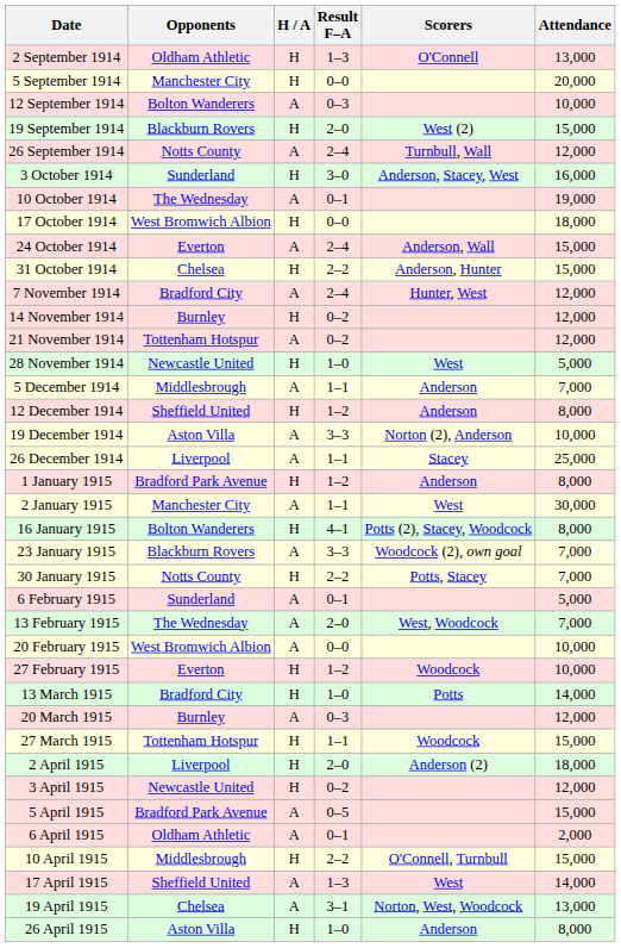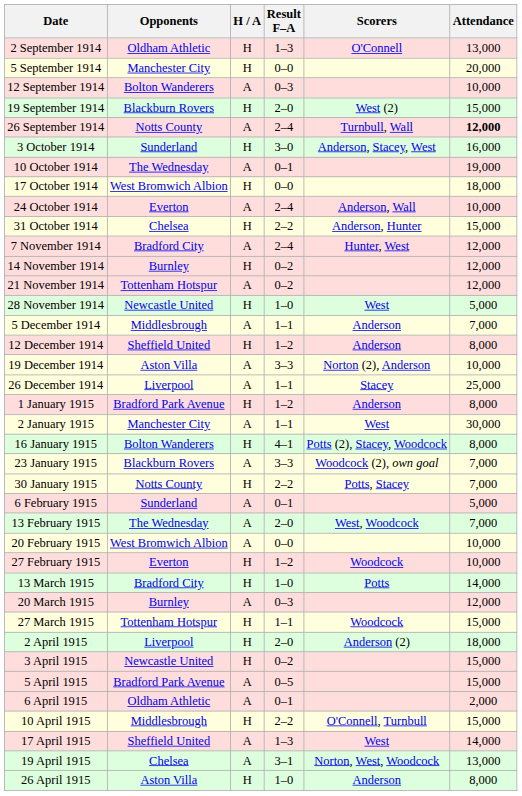 <table class="wikitable" style="text-align:center">
 <tr>
 <th>Date</th>
 <th>Opponents</th>
 <th>H / A</th>
 <th>Result<br>F–A</th>
 <th>Scorers</th>
 <th>Attendance</th>
 </tr>
 <tr bgcolor="#ffdddd">
 <td>2 September 1914</td>
 <td><a href='#'>Oldham Athletic</a></td>
 <td>H</td>
 <td>1–3</td>
 <td><a href='#'>O'Connell</a></td>
 <td>13,000</td>
 </tr>
 <tr bgcolor="#ffffdd">
 <td>5 September 1914</td>
 <td><a href='#'>Manchester City</a></td>
 <td>H</td>
 <td>0–0</td>
 <td></td>
 <td>20,000</td>
 </tr>
 <tr bgcolor="#ffdddd">
 <td>12 September 1914</td>
 <td><a href='#'>Bolton Wanderers</a></td>
 <td>A</td>
 <td>0–3</td>
 <td></td>
 <td>10,000</td>
 </tr>
 <tr bgcolor="#ddffdd">
 <td>19 September 1914</td>
 <td><a href='#'>Blackburn Rovers</a></td>
 <td>H</td>
 <td>2–0</td>
 <td><a href='#'>West</a> (2)</td>
 <td>15,000</td>
 </tr>
 <tr bgcolor="#ffdddd">
 <td>26 September 1914</td>
 <td><a href='#'>Notts County</a></td>
 <td>A</td>
 <td>2–4</td>
 <td><a href='#'>Turnbull</a>, <a href='#'>Wall</a></td>
-<td>12,000</td>
+<td><strong>12,000</strong></td>
 </tr>
 <tr bgcolor="#ddffdd">
 <td>3 October 1914</td>
 <td><a href='#'>Sunderland</a></td>
 <td>H</td>
 <td>3–0</td>
 <td><a href='#'>Anderson</a>, <a href='#'>Stacey</a>, <a href='#'>West</a></td>
 <td>16,000</td>
 </tr>
 <tr bgcolor="#ffdddd">
 <td>10 October 1914</td>
 <td><a href='#'>The Wednesday</a></td>
 <td>A</td>
 <td>0–1</td>
 <td></td>
 <td>19,000</td>
 </tr>
 <tr bgcolor="#ffffdd">
 <td>17 October 1914</td>
 <td><a href='#'>West Bromwich Albion</a></td>
 <td>H</td>
 <td>0–0</td>
 <td></td>
 <td>18,000</td>
 </tr>
 <tr bgcolor="#ffdddd">
 <td>24 October 1914</td>
 <td><a href='#'>Everton</a></td>
 <td>A</td>
 <td>2–4</td>
 <td><a href='#'>Anderson</a>, <a href='#'>Wall</a></td>
-<td>15,000</td>
+<td>10,000</td>
 </tr>
 <tr bgcolor="#ffffdd">
 <td>31 October 1914</td>
 <td><a href='#'>Chelsea</a></td>
 <td>H</td>
 <td>2–2</td>
 <td><a href='#'>Anderson</a>, <a href='#'>Hunter</a></td>
 <td>15,000</td>
 </tr>
 <tr bgcolor="#ffdddd">
 <td>7 November 1914</td>
 <td><a href='#'>Bradford City</a></td>
 <td>A</td>
 <td>2–4</td>
 <td><a href='#'>Hunter</a>, <a href='#'>West</a></td>
 <td>12,000</td>
 </tr>
 <tr bgcolor="#ffdddd">
 <td>14 November 1914</td>
 <td><a href='#'>Burnley</a></td>
 <td>H</td>
 <td>0–2</td>
 <td></td>
 <td>12,000</td>
 </tr>
 <tr bgcolor="#ffdddd">
 <td>21 November 1914</td>
 <td><a href='#'>Tottenham Hotspur</a></td>
 <td>A</td>
 <td>0–2</td>
 <td></td>
 <td>12,000</td>
 </tr>
 <tr bgcolor="#ddffdd">
 <td>28 November 1914</td>
 <td><a href='#'>Newcastle United</a></td>
 <td>H</td>
 <td>1–0</td>
 <td><a href='#'>West</a></td>
 <td>5,000</td>
 </tr>
 <tr bgcolor="#ffffdd">
 <td>5 December 1914</td>
 <td><a href='#'>Middlesbrough</a></td>
 <td>A</td>
 <td>1–1</td>
 <td><a href='#'>Anderson</a></td>
 <td>7,000</td>
 </tr>
 <tr bgcolor="#ffdddd">
 <td>12 December 1914</td>
 <td><a href='#'>Sheffield United</a></td>
 <td>H</td>
 <td>1–2</td>
 <td><a href='#'>Anderson</a></td>
 <td>8,000</td>
 </tr>
 <tr bgcolor="#ffffdd">
 <td>19 December 1914</td>
 <td><a href='#'>Aston Villa</a></td>
 <td>A</td>
 <td>3–3</td>
 <td><a href='#'>Norton</a> (2), <a href='#'>Anderson</a></td>
 <td>10,000</td>
 </tr>
 <tr bgcolor="#ffffdd">
 <td>26 December 1914</td>
 <td><a href='#'>Liverpool</a></td>
 <td>A</td>
 <td>1–1</td>
 <td><a href='#'>Stacey</a></td>
 <td>25,000</td>
 </tr>
 <tr bgcolor="#ffdddd">
 <td>1 January 1915</td>
 <td><a href='#'>Bradford Park Avenue</a></td>
 <td>H</td>
 <td>1–2</td>
 <td><a href='#'>Anderson</a></td>
 <td>8,000</td>
 </tr>
 <tr bgcolor="#ffffdd">
 <td>2 January 1915</td>
 <td><a href='#'>Manchester City</a></td>
 <td>A</td>
 <td>1–1</td>
 <td><a href='#'>West</a></td>
 <td>30,000</td>
 </tr>
 <tr bgcolor="#ddffdd">
 <td>16 January 1915</td>
 <td><a href='#'>Bolton Wanderers</a></td>
 <td>H</td>
 <td>4–1</td>
 <td><a href='#'>Potts</a> (2), <a href='#'>Stacey</a>, <a href='#'>Woodcock</a></td>
 <td>8,000</td>
 </tr>
 <tr bgcolor="#ffffdd">
 <td>23 January 1915</td>
 <td><a href='#'>Blackburn Rovers</a></td>
 <td>A</td>
 <td>3–3</td>
 <td><a href='#'>Woodcock</a> (2), <em>own goal</em></td>
 <td>7,000</td>
 </tr>
 <tr bgcolor="#ffffdd">
 <td>30 January 1915</td>
 <td><a href='#'>Notts County</a></td>
 <td>H</td>
 <td>2–2</td>
 <td><a href='#'>Potts</a>, <a href='#'>Stacey</a></td>
 <td>7,000</td>
 </tr>
 <tr bgcolor="#ffdddd">
 <td>6 February 1915</td>
 <td><a href='#'>Sunderland</a></td>
 <td>A</td>
 <td>0–1</td>
 <td></td>
 <td>5,000</td>
 </tr>
 <tr bgcolor="#ddffdd">
 <td>13 February 1915</td>
 <td><a href='#'>The Wednesday</a></td>
 <td>A</td>
 <td>2–0</td>
 <td><a href='#'>West</a>, <a href='#'>Woodcock</a></td>
 <td>7,000</td>
 </tr>
 <tr bgcolor="#ffffdd">
 <td>20 February 1915</td>
 <td><a href='#'>West Bromwich Albion</a></td>
 <td>A</td>
 <td>0–0</td>
 <td></td>
 <td>10,000</td>
 </tr>
 <tr bgcolor="#ffdddd">
 <td>27 February 1915</td>
 <td><a href='#'>Everton</a></td>
 <td>H</td>
 <td>1–2</td>
 <td><a href='#'>Woodcock</a></td>
 <td>10,000</td>
 </tr>
 <tr bgcolor="#ddffdd">
 <td>13 March 1915</td>
 <td><a href='#'>Bradford City</a></td>
 <td>H</td>
 <td>1–0</td>
 <td><a href='#'>Potts</a></td>
 <td>14,000</td>
 </tr>
 <tr bgcolor="#ffdddd">
 <td>20 March 1915</td>
 <td><a href='#'>Burnley</a></td>
 <td>A</td>
 <td>0–3</td>
 <td></td>
 <td>12,000</td>
 </tr>
 <tr bgcolor="#ffffdd">
 <td>27 March 1915</td>
 <td><a href='#'>Tottenham Hotspur</a></td>
 <td>H</td>
 <td>1–1</td>
 <td><a href='#'>Woodcock</a></td>
 <td>15,000</td>
 </tr>
 <tr bgcolor="#ddffdd">
 <td>2 April 1915</td>
 <td><a href='#'>Liverpool</a></td>
 <td>H</td>
 <td>2–0</td>
 <td><a href='#'>Anderson</a> (2)</td>
 <td>18,000</td>
 </tr>
 <tr bgcolor="#ffdddd">
 <td>3 April 1915</td>
 <td><a href='#'>Newcastle United</a></td>
 <td>H</td>
 <td>0–2</td>
 <td></td>
-<td>12,000</td>
+<td>15,000</td>
 </tr>
 <tr bgcolor="#ffdddd">
 <td>5 April 1915</td>
 <td><a href='#'>Bradford Park Avenue</a></td>
 <td>A</td>
 <td>0–5</td>
 <td></td>
 <td>15,000</td>
 </tr>
 <tr bgcolor="#ffdddd">
 <td>6 April 1915</td>
 <td><a href='#'>Oldham Athletic</a></td>
 <td>A</td>
 <td>0–1</td>
 <td></td>
 <td>2,000</td>
 </tr>
 <tr bgcolor="#ffffdd">
 <td>10 April 1915</td>
 <td><a href='#'>Middlesbrough</a></td>
 <td>H</td>
 <td>2–2</td>
 <td><a href='#'>O'Connell</a>, <a href='#'>Turnbull</a></td>
 <td>15,000</td>
 </tr>
 <tr bgcolor="#ffdddd">
 <td>17 April 1915</td>
 <td><a href='#'>Sheffield United</a></td>
 <td>A</td>
 <td>1–3</td>
 <td><a href='#'>West</a></td>
 <td>14,000</td>
 </tr>
 <tr bgcolor="#ddffdd">
 <td>19 April 1915</td>
 <td><a href='#'>Chelsea</a></td>
 <td>A</td>
 <td>3–1</td>
 <td><a href='#'>Norton</a>, <a href='#'>West</a>, <a href='#'>Woodcock</a></td>
 <td>13,000</td>
 </tr>
 <tr bgcolor="#ddffdd">
 <td>26 April 1915</td>
 <td><a href='#'>Aston Villa</a></td>
 <td>H</td>
 <td>1–0</td>
 <td><a href='#'>Anderson</a></td>
 <td>8,000</td>
 </tr>
 </table>
